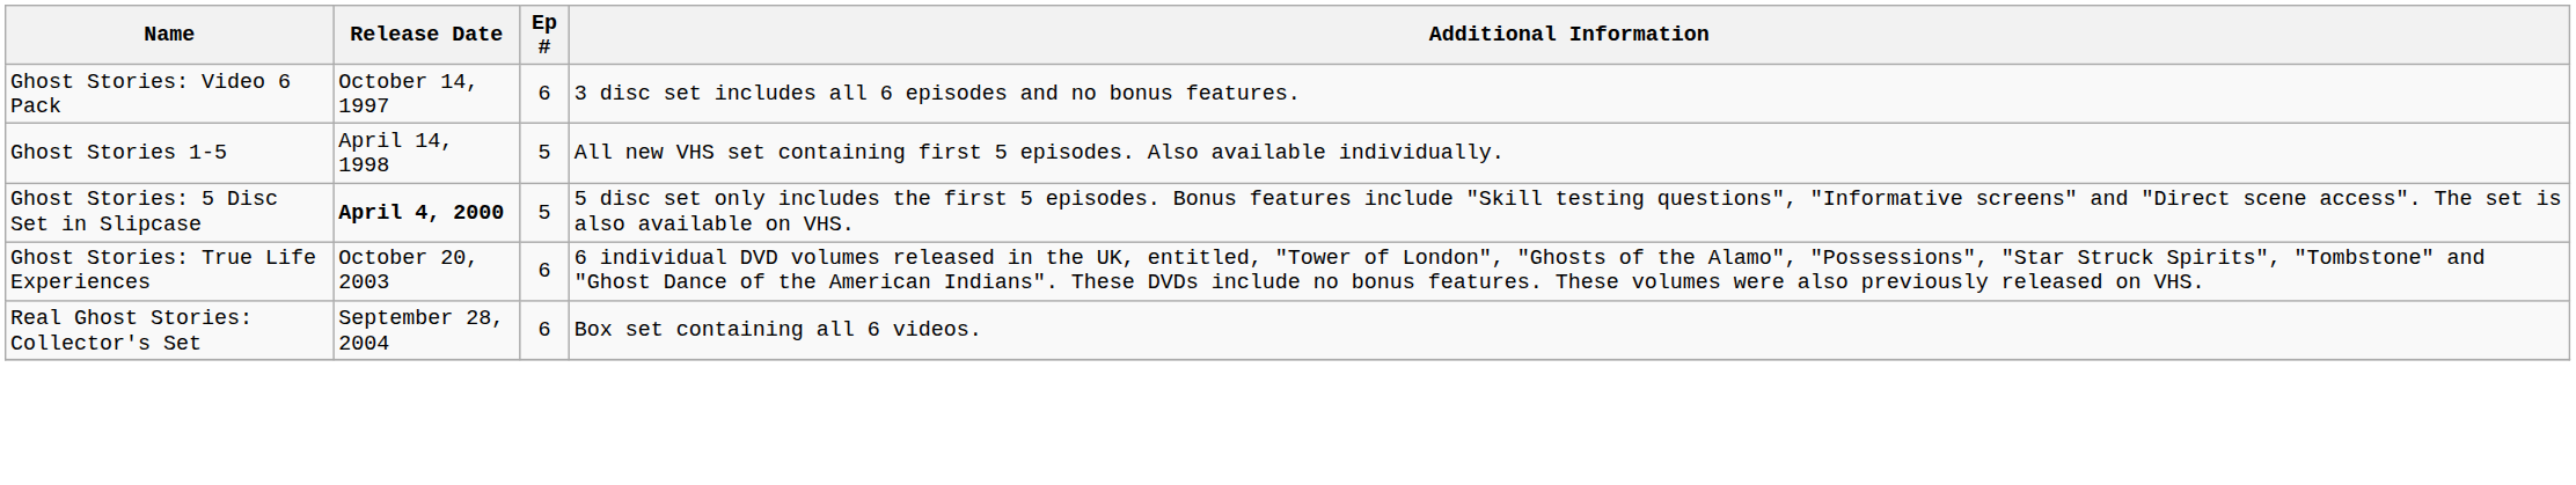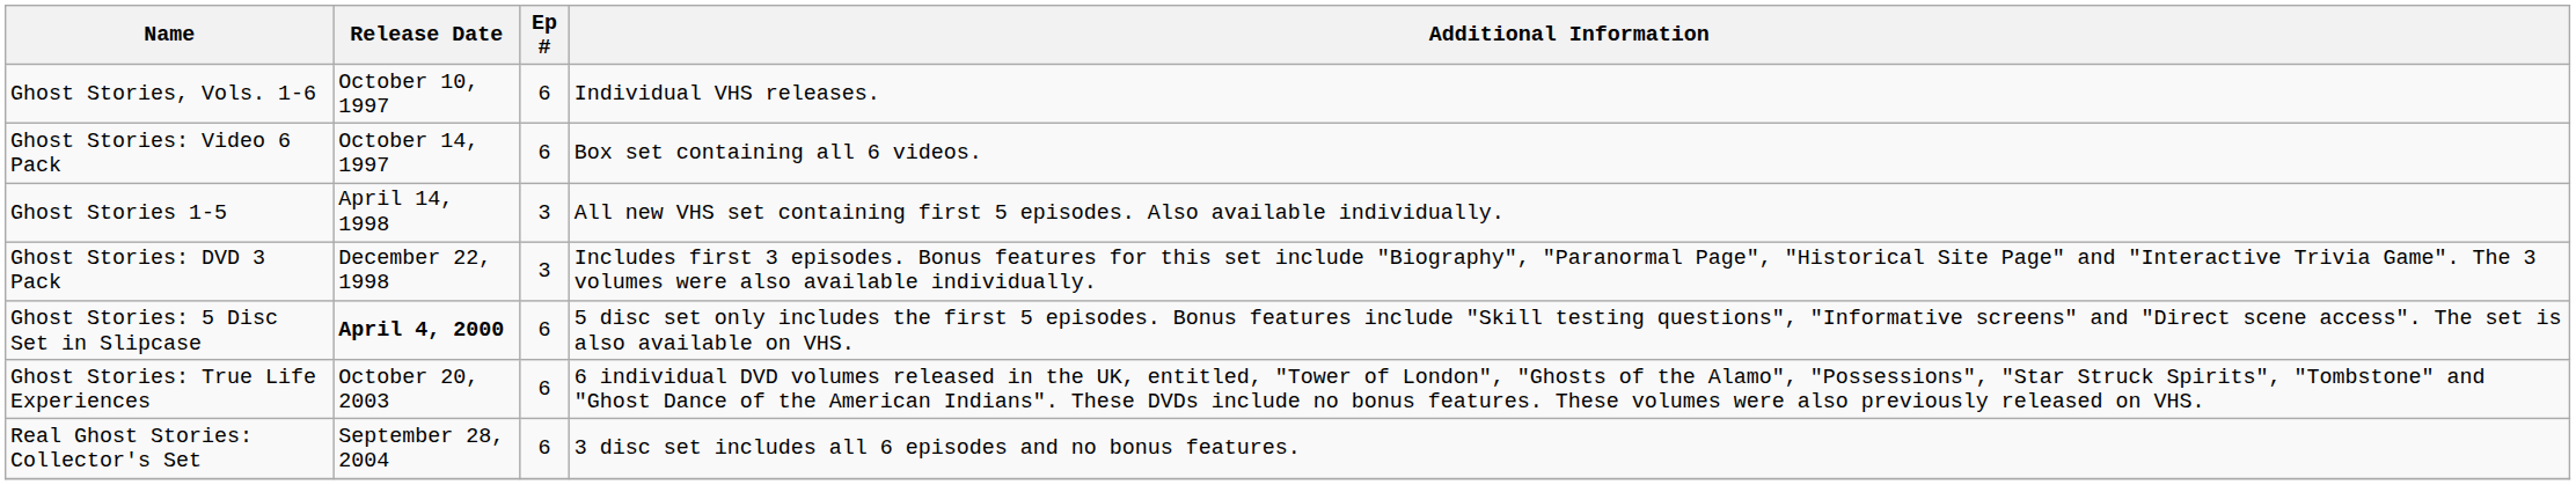 <table class="wikitable">
 <tr>
 <th>Name</th>
 <th>Release Date</th>
 <th>Ep #</th>
 <th>Additional Information</th>
 </tr>
 <tr>
+<td>Ghost Stories, Vols. 1-6</td>
+<td>October 10, 1997</td>
+<td align="center">6</td>
+<td>Individual VHS releases.</td>
+</tr>
+<tr>
 <td>Ghost Stories: Video 6 Pack</td>
 <td>October 14, 1997</td>
 <td align="center">6</td>
-<td>3 disc set includes all 6 episodes and no bonus features.</td>
+<td>Box set containing all 6 videos.</td>
 </tr>
 <tr>
 <td>Ghost Stories 1-5</td>
 <td>April 14, 1998</td>
-<td align="center">5</td>
+<td align="center">3</td>
 <td>All new VHS set containing first 5 episodes. Also available individually.</td>
+</tr>
+<tr>
+<td>Ghost Stories: DVD 3 Pack</td>
+<td>December 22, 1998</td>
+<td align="center">3</td>
+<td>Includes first 3 episodes. Bonus features for this set include "Biography", "Paranormal Page", "Historical Site Page" and "Interactive Trivia Game". The 3 volumes were also available individually.</td>
 </tr>
 <tr>
 <td>Ghost Stories: 5 Disc Set in Slipcase</td>
 <td><strong>April 4, 2000</strong></td>
-<td align="center">5</td>
+<td align="center">6</td>
 <td>5 disc set only includes the first 5 episodes. Bonus features include "Skill testing questions", "Informative screens" and "Direct scene access". The set is also available on VHS.</td>
 </tr>
 <tr>
 <td>Ghost Stories: True Life Experiences</td>
 <td>October 20, 2003</td>
 <td align="center">6</td>
 <td>6 individual DVD volumes released in the UK, entitled, "Tower of London", "Ghosts of the Alamo", "Possessions", "Star Struck Spirits", "Tombstone" and "Ghost Dance of the American Indians". These DVDs include no bonus features. These volumes were also previously released on VHS.</td>
 </tr>
 <tr>
 <td>Real Ghost Stories: Collector's Set</td>
 <td>September 28, 2004</td>
 <td align="center">6</td>
-<td>Box set containing all 6 videos.</td>
+<td>3 disc set includes all 6 episodes and no bonus features.</td>
 </tr>
 <tr>
 </tr>
 </table>
